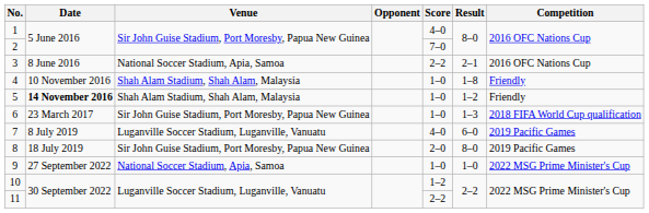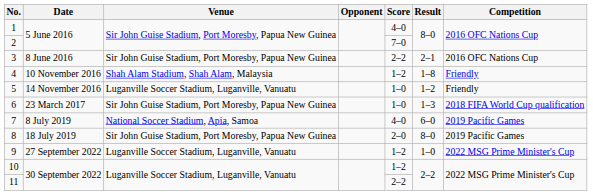 <table class="wikitable sortable">
 <tr>
 <th scope="col">No.</th>
 <th scope="col">Date</th>
 <th scope="col">Venue</th>
 <th scope="col">Opponent</th>
 <th scope="col">Score</th>
 <th scope="col">Result</th>
 <th scope="col">Competition</th>
 </tr>
 <tr>
 <td style="text-align:center">1</td>
 <td rowspan="2">5 June 2016</td>
 <td rowspan="2"><a href='#'>Sir John Guise Stadium</a>, <a href='#'>Port Moresby</a>, Papua New Guinea</td>
 <td rowspan="2"></td>
 <td style="text-align:center">4–0</td>
 <td rowspan=2 style="text-align:center">8–0</td>
 <td rowspan="2"><a href='#'>2016 OFC Nations Cup</a></td>
 </tr>
 <tr>
 <td style="text-align:center">2</td>
 <td style="text-align:center">7–0</td>
 </tr>
 <tr>
 <td style="text-align:center">3</td>
 <td>8 June 2016</td>
-<td>National Soccer Stadium, Apia, Samoa</td>
+<td>Sir John Guise Stadium, Port Moresby, Papua New Guinea</td>
 <td></td>
 <td style="text-align:center">2–2</td>
 <td style="text-align:center">2–1</td>
 <td>2016 OFC Nations Cup</td>
 </tr>
 <tr>
 <td style="text-align:center">4</td>
 <td>10 November 2016</td>
 <td><a href='#'>Shah Alam Stadium</a>, <a href='#'>Shah Alam</a>, Malaysia</td>
 <td></td>
-<td style="text-align:center">1–0</td>
+<td style="text-align:center">1–2</td>
 <td style="text-align:center">1–8</td>
 <td><a href='#'>Friendly</a></td>
 </tr>
 <tr>
 <td style="text-align:center">5</td>
-<td><strong>14 November 2016</strong></td>
-<td>Shah Alam Stadium, Shah Alam, Malaysia</td>
+<td>14 November 2016</td>
+<td>Luganville Soccer Stadium, Luganville, Vanuatu</td>
 <td></td>
 <td style="text-align:center">1–0</td>
 <td style="text-align:center">1–2</td>
 <td>Friendly</td>
 </tr>
 <tr>
 <td style="text-align:center">6</td>
 <td>23 March 2017</td>
 <td>Sir John Guise Stadium, Port Moresby, Papua New Guinea</td>
 <td></td>
 <td style="text-align:center">1–0</td>
 <td style="text-align:center">1–3</td>
 <td><a href='#'>2018 FIFA World Cup qualification</a></td>
 </tr>
 <tr>
 <td style="text-align:center">7</td>
 <td>8 July 2019</td>
-<td>Luganville Soccer Stadium, Luganville, Vanuatu</td>
+<td><a href='#'>National Soccer Stadium</a>, <a href='#'>Apia</a>, Samoa</td>
 <td></td>
 <td style="text-align:center">4–0</td>
 <td style="text-align:center">6–0</td>
 <td><a href='#'>2019 Pacific Games</a></td>
 </tr>
 <tr>
 <td style="text-align:center">8</td>
 <td>18 July 2019</td>
 <td>Sir John Guise Stadium, Port Moresby, Papua New Guinea</td>
 <td></td>
 <td style="text-align:center">2–0</td>
 <td style="text-align:center">8–0</td>
 <td>2019 Pacific Games</td>
 </tr>
 <tr>
 <td style="text-align:center">9</td>
 <td>27 September 2022</td>
-<td><a href='#'>National Soccer Stadium</a>, <a href='#'>Apia</a>, Samoa</td>
+<td>Luganville Soccer Stadium, Luganville, Vanuatu</td>
 <td></td>
-<td style="text-align:center">1–0</td>
+<td style="text-align:center">1–2</td>
 <td style="text-align:center">1–0</td>
 <td><a href='#'>2022 MSG Prime Minister's Cup</a></td>
 </tr>
 <tr>
 <td style="text-align:center">10</td>
 <td rowspan="2">30 September 2022</td>
 <td rowspan="2">Luganville Soccer Stadium, Luganville, Vanuatu</td>
 <td rowspan="2"></td>
 <td style="text-align:center">1–2</td>
 <td rowspan=2 style="text-align:center">2–2</td>
 <td rowspan="2">2022 MSG Prime Minister's Cup</td>
 </tr>
 <tr>
 <td style="text-align:center">11</td>
 <td style="text-align:center">2–2</td>
 </tr>
 </table>
